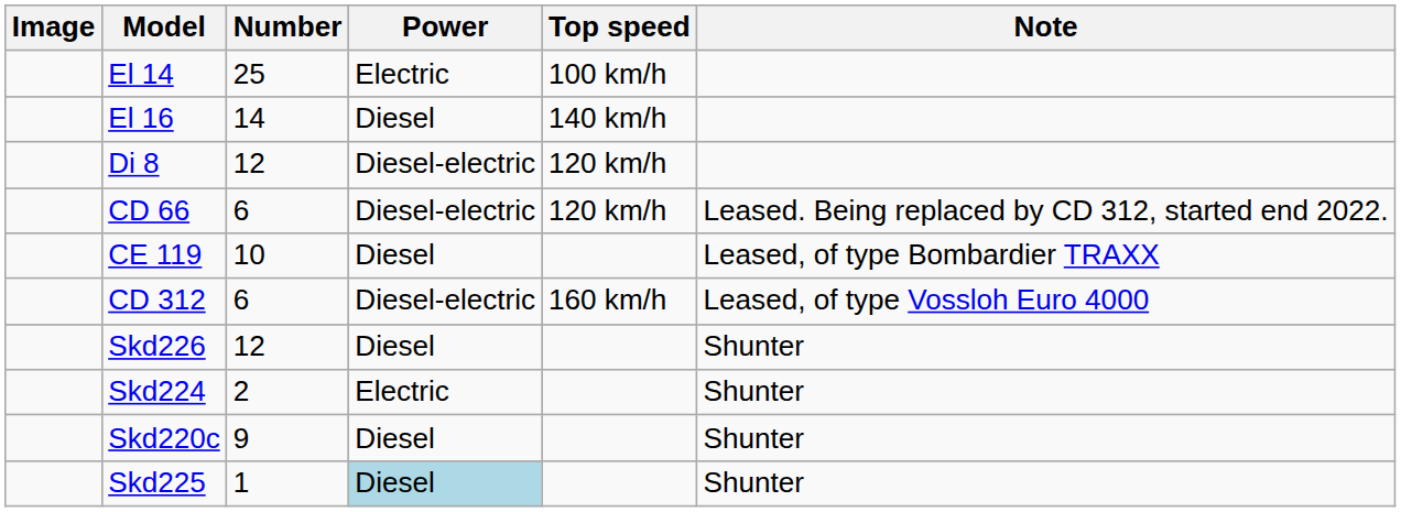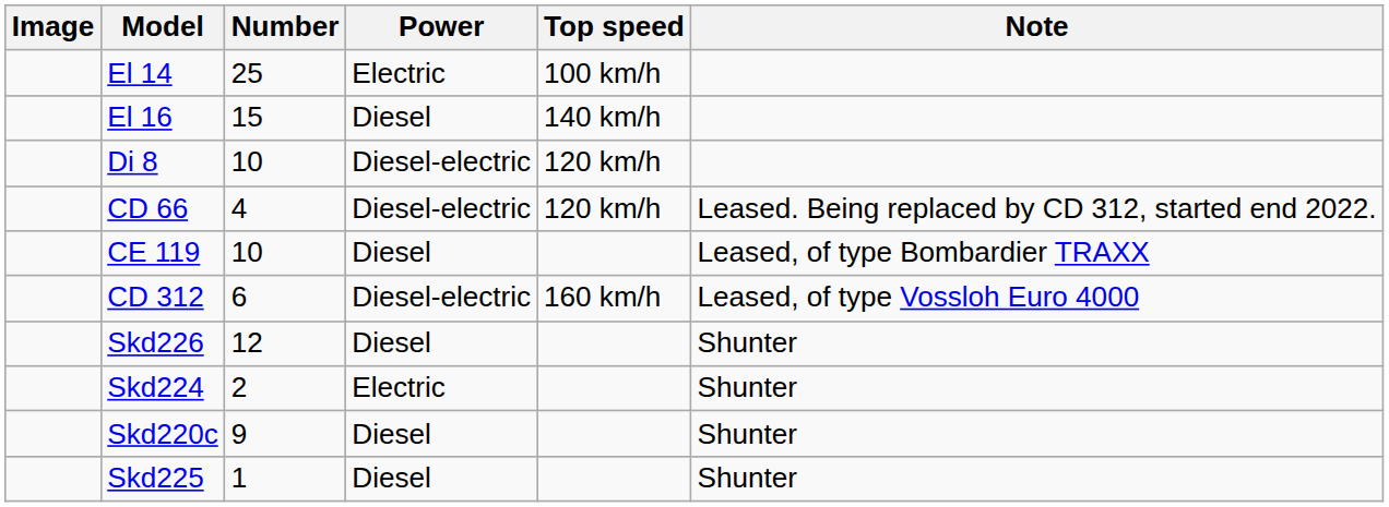 <table class="wikitable sortable">
 <tr>
 <th>Image</th>
 <th>Model</th>
 <th>Number</th>
 <th>Power</th>
 <th>Top speed</th>
 <th>Note</th>
 </tr>
 <tr>
 <td></td>
 <td><a href='#'>El 14</a></td>
 <td>25</td>
 <td>Electric</td>
 <td>100 km/h</td>
 <td></td>
 </tr>
 <tr>
 <td></td>
 <td><a href='#'>El 16</a></td>
-<td>14</td>
+<td>15</td>
 <td>Diesel</td>
 <td>140 km/h</td>
 <td></td>
 </tr>
 <tr>
 <td></td>
 <td><a href='#'>Di 8</a></td>
-<td>12</td>
+<td>10</td>
 <td>Diesel-electric</td>
 <td>120 km/h</td>
 <td></td>
 </tr>
 <tr>
 <td></td>
 <td><a href='#'>CD 66</a></td>
-<td>6</td>
+<td>4</td>
 <td>Diesel-electric</td>
 <td>120 km/h</td>
 <td>Leased. Being replaced by CD 312,  started end 2022.</td>
 </tr>
 <tr>
 <td></td>
 <td><a href='#'>CE 119</a></td>
 <td>10</td>
 <td>Diesel</td>
 <td></td>
 <td>Leased, of type Bombardier <a href='#'>TRAXX</a></td>
 </tr>
 <tr>
 <td></td>
 <td><a href='#'>CD 312</a></td>
 <td>6</td>
 <td>Diesel-electric</td>
 <td>160 km/h</td>
 <td>Leased, of type <a href='#'>Vossloh Euro 4000</a></td>
 </tr>
 <tr>
 <td></td>
 <td><a href='#'>Skd226</a></td>
 <td>12</td>
 <td>Diesel</td>
 <td></td>
 <td>Shunter</td>
 </tr>
 <tr>
 <td></td>
 <td><a href='#'>Skd224</a></td>
 <td>2</td>
 <td>Electric</td>
 <td></td>
 <td>Shunter</td>
 </tr>
 <tr>
 <td></td>
 <td><a href='#'>Skd220c</a></td>
 <td>9</td>
 <td>Diesel</td>
 <td></td>
 <td>Shunter</td>
 </tr>
 <tr>
 <td></td>
 <td><a href='#'>Skd225</a></td>
 <td>1</td>
-<td style="background: lightblue;">Diesel</td>
+<td>Diesel</td>
 <td></td>
 <td>Shunter</td>
 </tr>
 </table>
